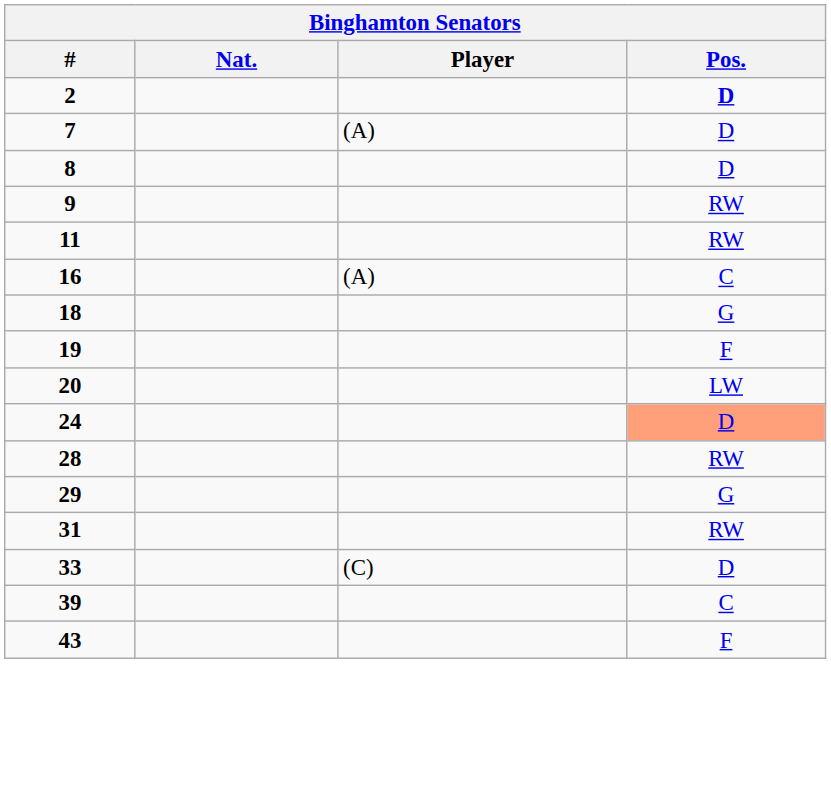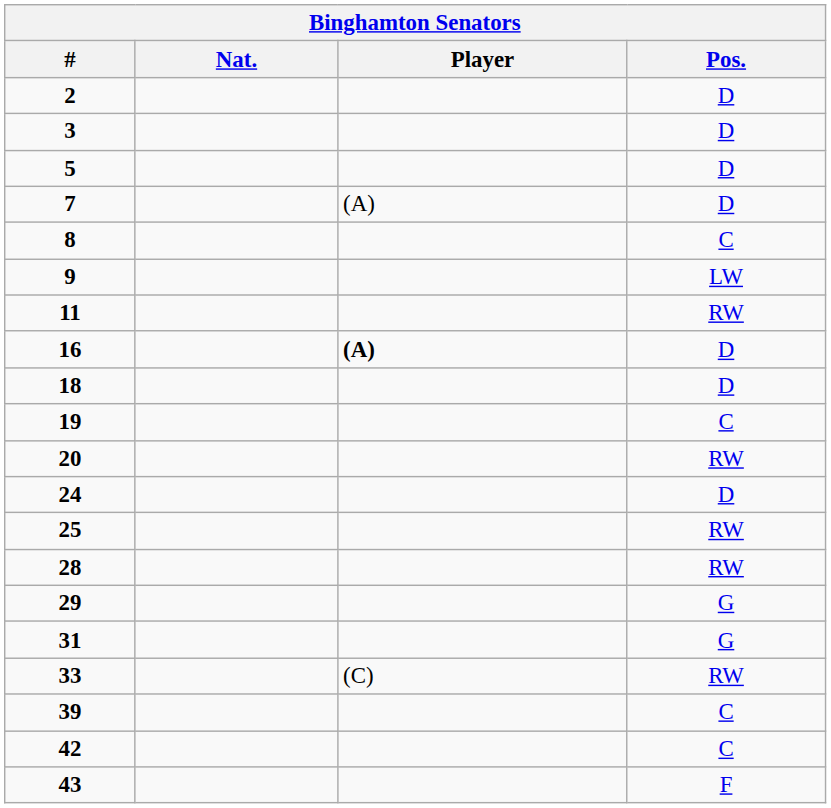 <table class="wikitable sortable" style="width:65%; text-align:center;">
 <tr>
 <th colspan=4><a href='#'>Binghamton Senators</a></th>
 </tr>
 <tr>
 <th>#</th>
 <th><a href='#'>Nat.</a></th>
 <th>Player</th>
 <th><a href='#'>Pos.</a></th>
 </tr>
 <tr>
 <td><strong>2</strong></td>
 <td align=center></td>
 <td align=left></td>
-<td><strong><a href='#'>D</a></strong></td>
+<td><a href='#'>D</a></td>
+</tr>
+<tr>
+<td><strong>3</strong></td>
+<td align=center></td>
+<td align=left></td>
+<td><a href='#'>D</a></td>
+</tr>
+<tr>
+<td><strong>5</strong></td>
+<td align=center></td>
+<td align=left></td>
+<td><a href='#'>D</a></td>
 </tr>
 <tr>
 <td><strong>7</strong></td>
 <td align=center></td>
 <td align=left> (A)</td>
 <td><a href='#'>D</a></td>
 </tr>
 <tr>
 <td><strong>8</strong></td>
 <td align=center></td>
 <td align=left></td>
-<td><a href='#'>D</a></td>
+<td><a href='#'>C</a></td>
 </tr>
 <tr>
 <td><strong>9</strong></td>
 <td align=center></td>
 <td align=left></td>
-<td><a href='#'>RW</a></td>
+<td><a href='#'>LW</a></td>
 </tr>
 <tr>
 <td><strong>11</strong></td>
 <td align=center></td>
 <td align=left></td>
 <td><a href='#'>RW</a></td>
 </tr>
 <tr>
 <td><strong>16</strong></td>
 <td align=center></td>
-<td align=left> (A)</td>
-<td><a href='#'>C</a></td>
+<td align=left><strong> (A)</strong></td>
+<td><a href='#'>D</a></td>
 </tr>
 <tr>
 <td><strong>18</strong></td>
 <td align=center></td>
 <td align=left></td>
-<td><a href='#'>G</a></td>
+<td><a href='#'>D</a></td>
 </tr>
 <tr>
 <td><strong>19</strong></td>
 <td align=center></td>
 <td align=left></td>
-<td><a href='#'>F</a></td>
+<td><a href='#'>C</a></td>
 </tr>
 <tr>
 <td><strong>20</strong></td>
 <td align=center></td>
 <td align=left></td>
-<td><a href='#'>LW</a></td>
+<td><a href='#'>RW</a></td>
 </tr>
 <tr>
 <td><strong>24</strong></td>
 <td align=center></td>
 <td align=left></td>
-<td style="background: lightsalmon;"><a href='#'>D</a></td>
+<td><a href='#'>D</a></td>
+</tr>
+<tr>
+<td><strong>25</strong></td>
+<td align=center></td>
+<td align=left></td>
+<td><a href='#'>RW</a></td>
 </tr>
 <tr>
 <td><strong>28</strong></td>
 <td align=center></td>
 <td align=left></td>
 <td><a href='#'>RW</a></td>
 </tr>
 <tr>
 <td><strong>29</strong></td>
 <td align=center></td>
 <td align=left></td>
 <td><a href='#'>G</a></td>
 </tr>
 <tr>
 <td><strong>31</strong></td>
 <td align=center></td>
 <td align=left></td>
-<td><a href='#'>RW</a></td>
+<td><a href='#'>G</a></td>
 </tr>
 <tr>
 <td><strong>33</strong></td>
 <td align=center></td>
 <td align=left> (C)</td>
-<td><a href='#'>D</a></td>
+<td><a href='#'>RW</a></td>
 </tr>
 <tr>
 <td><strong>39</strong></td>
+<td align=center></td>
+<td align=left></td>
+<td><a href='#'>C</a></td>
+</tr>
+<tr>
+<td><strong>42</strong></td>
 <td align=center></td>
 <td align=left></td>
 <td><a href='#'>C</a></td>
 </tr>
 <tr>
 <td><strong>43</strong></td>
 <td align=center></td>
 <td align=left></td>
 <td><a href='#'>F</a></td>
 </tr>
 </table>
